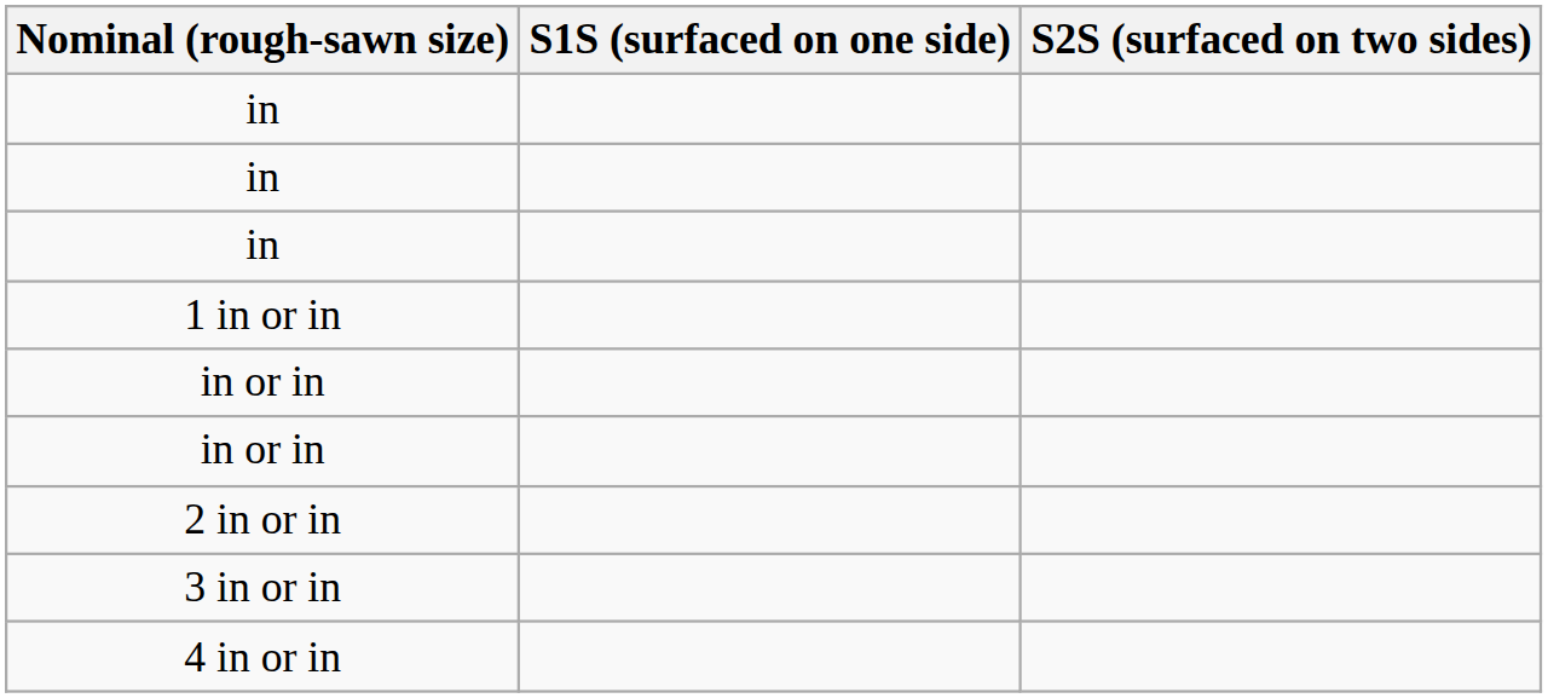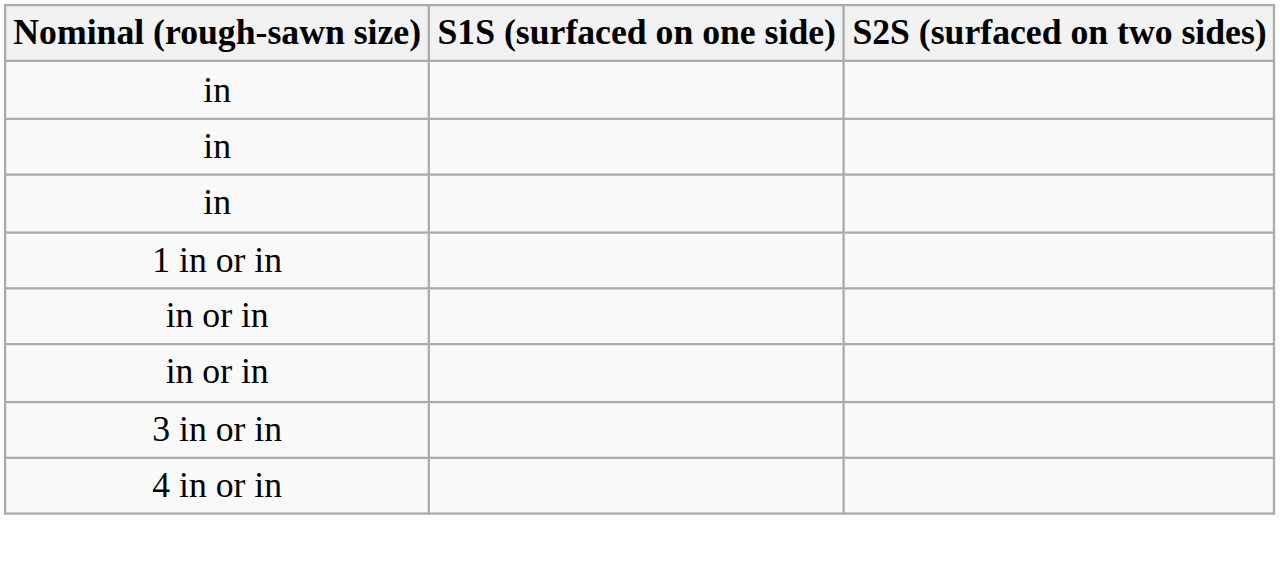 <table class="wikitable" style="text-align:center">
 <tr>
 <th>Nominal (rough-sawn size)</th>
 <th>S1S (surfaced on one side)</th>
 <th>S2S (surfaced on two sides)</th>
 </tr>
 <tr>
 <td> in</td>
 <td></td>
 <td></td>
 </tr>
 <tr>
 <td> in</td>
 <td></td>
 <td></td>
 </tr>
 <tr>
 <td> in</td>
 <td></td>
 <td></td>
 </tr>
 <tr>
 <td>1 in or  in</td>
 <td></td>
 <td></td>
 </tr>
 <tr>
 <td> in or  in</td>
 <td></td>
 <td></td>
 </tr>
 <tr>
 <td> in or  in</td>
 <td></td>
 <td></td>
 </tr>
 <tr>
-<td>2 in or  in</td>
-<td></td>
-<td></td>
-</tr>
-<tr>
 <td>3 in or  in</td>
 <td></td>
 <td></td>
 </tr>
 <tr>
 <td>4 in or  in</td>
 <td></td>
 <td></td>
 </tr>
 </table>
